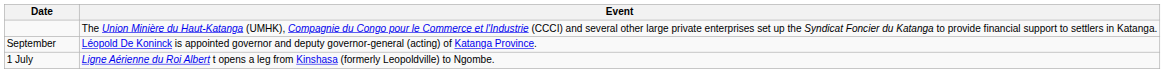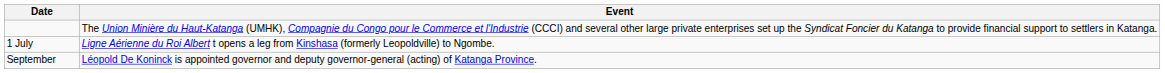 <table class=wikitable>
 <tr>
 <th style="width:7em">Date</th>
 <th>Event</th>
 </tr>
 <tr>
 <td></td>
 <td>The  <em><a href='#'>Union Minière du Haut-Katanga</a></em> (UMHK), <em><a href='#'>Compagnie du Congo pour le Commerce et l'Industrie</a></em> (CCCI) and several other large private enterprises set up the <em>Syndicat Foncier du Katanga</em> to provide financial support to settlers in Katanga.</td>
 </tr>
 <tr>
+<td>1 July</td>
+<td><em><a href='#'>Ligne Aérienne du Roi Albert</a></em> t opens a  leg from <a href='#'>Kinshasa</a> (formerly Leopoldville) to Ngombe.</td>
+</tr>
+<tr>
 <td>September</td>
 <td><a href='#'>Léopold De Koninck</a> is appointed governor and deputy governor-general (acting) of <a href='#'>Katanga Province</a>.</td>
 </tr>
-<tr>
-<td>1 July</td>
-<td><em><a href='#'>Ligne Aérienne du Roi Albert</a></em> t opens a  leg from <a href='#'>Kinshasa</a> (formerly Leopoldville) to Ngombe.</td>
-</tr>
 </table>
